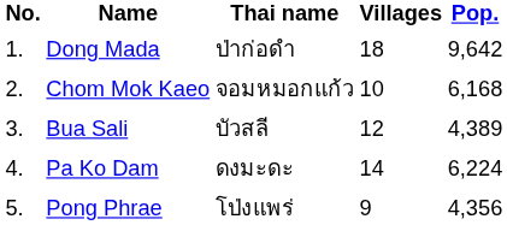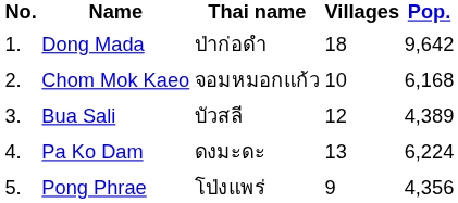 <table>
 <tr>
 <th>No.</th>
 <th>Name</th>
 <th>Thai name</th>
 <th>Villages</th>
 <th><a href='#'>Pop.</a></th>
 </tr>
 <tr>
 <td>1.</td>
 <td><a href='#'>Dong Mada</a></td>
 <td>ป่าก่อดำ</td>
 <td>18</td>
 <td>9,642</td>
 <td></td>
 </tr>
 <tr>
 <td>2.</td>
 <td><a href='#'>Chom Mok Kaeo</a></td>
 <td>จอมหมอกแก้ว</td>
 <td>10</td>
 <td>6,168</td>
 <td></td>
 </tr>
 <tr>
 <td>3.</td>
 <td><a href='#'>Bua Sali</a></td>
 <td>บัวสลี</td>
 <td>12</td>
 <td>4,389</td>
 <td></td>
 </tr>
 <tr>
 <td>4.</td>
 <td><a href='#'>Pa Ko Dam</a></td>
 <td>ดงมะดะ</td>
-<td>14</td>
+<td>13</td>
 <td>6,224</td>
 <td></td>
 </tr>
 <tr>
 <td>5.</td>
 <td><a href='#'>Pong Phrae</a></td>
 <td>โป่งแพร่</td>
 <td>9</td>
 <td>4,356</td>
 <td></td>
 </tr>
 </table>
